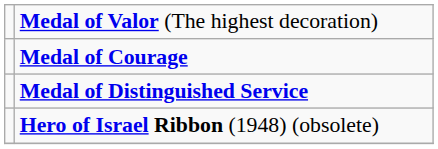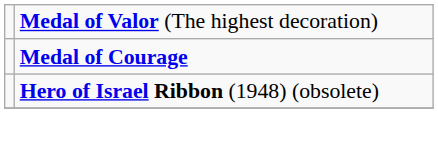 <table class="wikitable">
 <tr>
 <td></td>
 <td width="300"><strong><a href='#'>Medal of Valor</a></strong> (The highest decoration)</td>
 </tr>
 <tr>
 <td></td>
 <td width="300"><strong><a href='#'>Medal of Courage</a></strong></td>
 </tr>
 <tr>
 <td></td>
-<td width="300"><strong><a href='#'>Medal of Distinguished Service</a></strong></td>
-</tr>
-<tr>
-<td></td>
 <td><strong><a href='#'>Hero of Israel</a> Ribbon</strong> (1948) (obsolete)</td>
 </tr>
 <tr>
 </tr>
 </table>
